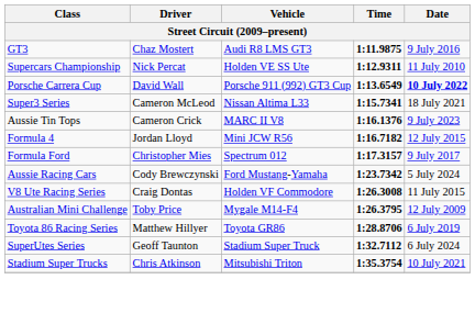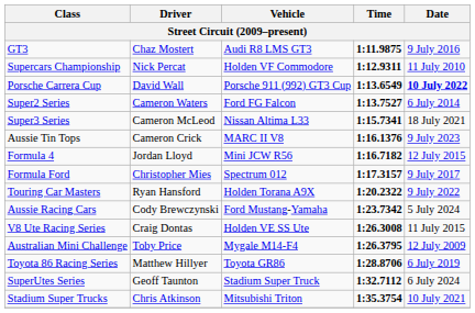 <table class="wikitable">
 <tr>
 <th>Class</th>
 <th>Driver</th>
 <th>Vehicle</th>
 <th>Time</th>
 <th>Date</th>
 </tr>
 <tr>
 <th colspan=5>Street Circuit (2009–present)</th>
 </tr>
 <tr>
 <td><a href='#'>GT3</a></td>
 <td> <a href='#'>Chaz Mostert</a></td>
 <td><a href='#'>Audi R8 LMS GT3</a></td>
 <td><strong>1:11.9875</strong></td>
 <td><a href='#'>9 July 2016</a></td>
 </tr>
 <tr>
 <td><a href='#'>Supercars Championship</a></td>
 <td> <a href='#'>Nick Percat</a></td>
-<td><a href='#'>Holden VE SS Ute</a></td>
+<td><a href='#'>Holden VF Commodore</a></td>
 <td><strong>1:12.9311</strong></td>
 <td><a href='#'>11 July 2010</a></td>
 </tr>
 <tr>
 <td><a href='#'>Porsche Carrera Cup</a></td>
 <td> <a href='#'>David Wall</a></td>
 <td><a href='#'>Porsche 911 (992) GT3 Cup</a></td>
 <td><strong>1:13.6549</strong></td>
 <td><strong><a href='#'>10 July 2022</a></strong></td>
+</tr>
+<tr>
+<td><a href='#'>Super2 Series</a></td>
+<td> <a href='#'>Cameron Waters</a></td>
+<td><a href='#'>Ford FG Falcon</a></td>
+<td><strong>1:13.7527</strong></td>
+<td><a href='#'>6 July 2014</a></td>
 </tr>
 <tr>
 <td><a href='#'>Super3 Series</a></td>
 <td> Cameron McLeod</td>
 <td><a href='#'>Nissan Altima L33</a></td>
 <td><strong>1:15.7341</strong></td>
 <td>18 July 2021</td>
 </tr>
 <tr>
 <td>Aussie Tin Tops</td>
 <td> Cameron Crick</td>
 <td><a href='#'>MARC II V8</a></td>
 <td><strong>1:16.1376</strong></td>
 <td><a href='#'>9 July 2023</a></td>
 </tr>
 <tr>
 <td><a href='#'>Formula 4</a></td>
 <td> Jordan Lloyd</td>
 <td><a href='#'>Mini JCW R56</a></td>
 <td><strong>1:16.7182</strong></td>
 <td><a href='#'>12 July 2015</a></td>
 </tr>
 <tr>
 <td><a href='#'>Formula Ford</a></td>
 <td> <a href='#'>Christopher Mies</a></td>
 <td><a href='#'>Spectrum 012</a></td>
 <td><strong>1:17.3157</strong></td>
 <td><a href='#'>9 July 2017</a></td>
 </tr>
 <tr>
+<td><a href='#'>Touring Car Masters</a></td>
+<td> Ryan Hansford</td>
+<td><a href='#'>Holden Torana A9X</a></td>
+<td><strong>1:20.2322</strong></td>
+<td><a href='#'>9 July 2022</a></td>
+</tr>
+<tr>
 <td><a href='#'>Aussie Racing Cars</a></td>
 <td> Cody Brewczynski</td>
 <td><a href='#'>Ford Mustang</a>-<a href='#'>Yamaha</a></td>
 <td><strong>1:23.7342</strong></td>
 <td>5 July 2024</td>
 </tr>
 <tr>
 <td><a href='#'>V8 Ute Racing Series</a></td>
 <td> Craig Dontas</td>
-<td><a href='#'>Holden VF Commodore</a></td>
+<td><a href='#'>Holden VE SS Ute</a></td>
 <td><strong>1:26.3008</strong></td>
 <td>11 July 2015</td>
 </tr>
 <tr>
 <td><a href='#'>Australian Mini Challenge</a></td>
 <td> <a href='#'>Toby Price</a></td>
 <td><a href='#'>Mygale M14-F4</a></td>
 <td><strong>1:26.3795</strong></td>
 <td><a href='#'>12 July 2009</a></td>
 </tr>
 <tr>
 <td><a href='#'>Toyota 86 Racing Series</a></td>
 <td> Matthew Hillyer</td>
 <td><a href='#'>Toyota GR86</a></td>
 <td><strong>1:28.8706</strong></td>
 <td><a href='#'>6 July 2019</a></td>
 </tr>
 <tr>
 <td><a href='#'>SuperUtes Series</a></td>
 <td> Geoff Taunton</td>
 <td><a href='#'>Stadium Super Truck</a></td>
 <td><strong>1:32.7112</strong></td>
 <td>6 July 2024</td>
 </tr>
 <tr>
 <td><a href='#'>Stadium Super Trucks</a></td>
 <td> <a href='#'>Chris Atkinson</a></td>
 <td><a href='#'>Mitsubishi Triton</a></td>
 <td><strong>1:35.3754</strong></td>
 <td><a href='#'>10 July 2021</a></td>
 </tr>
 <tr>
 </tr>
 </table>
